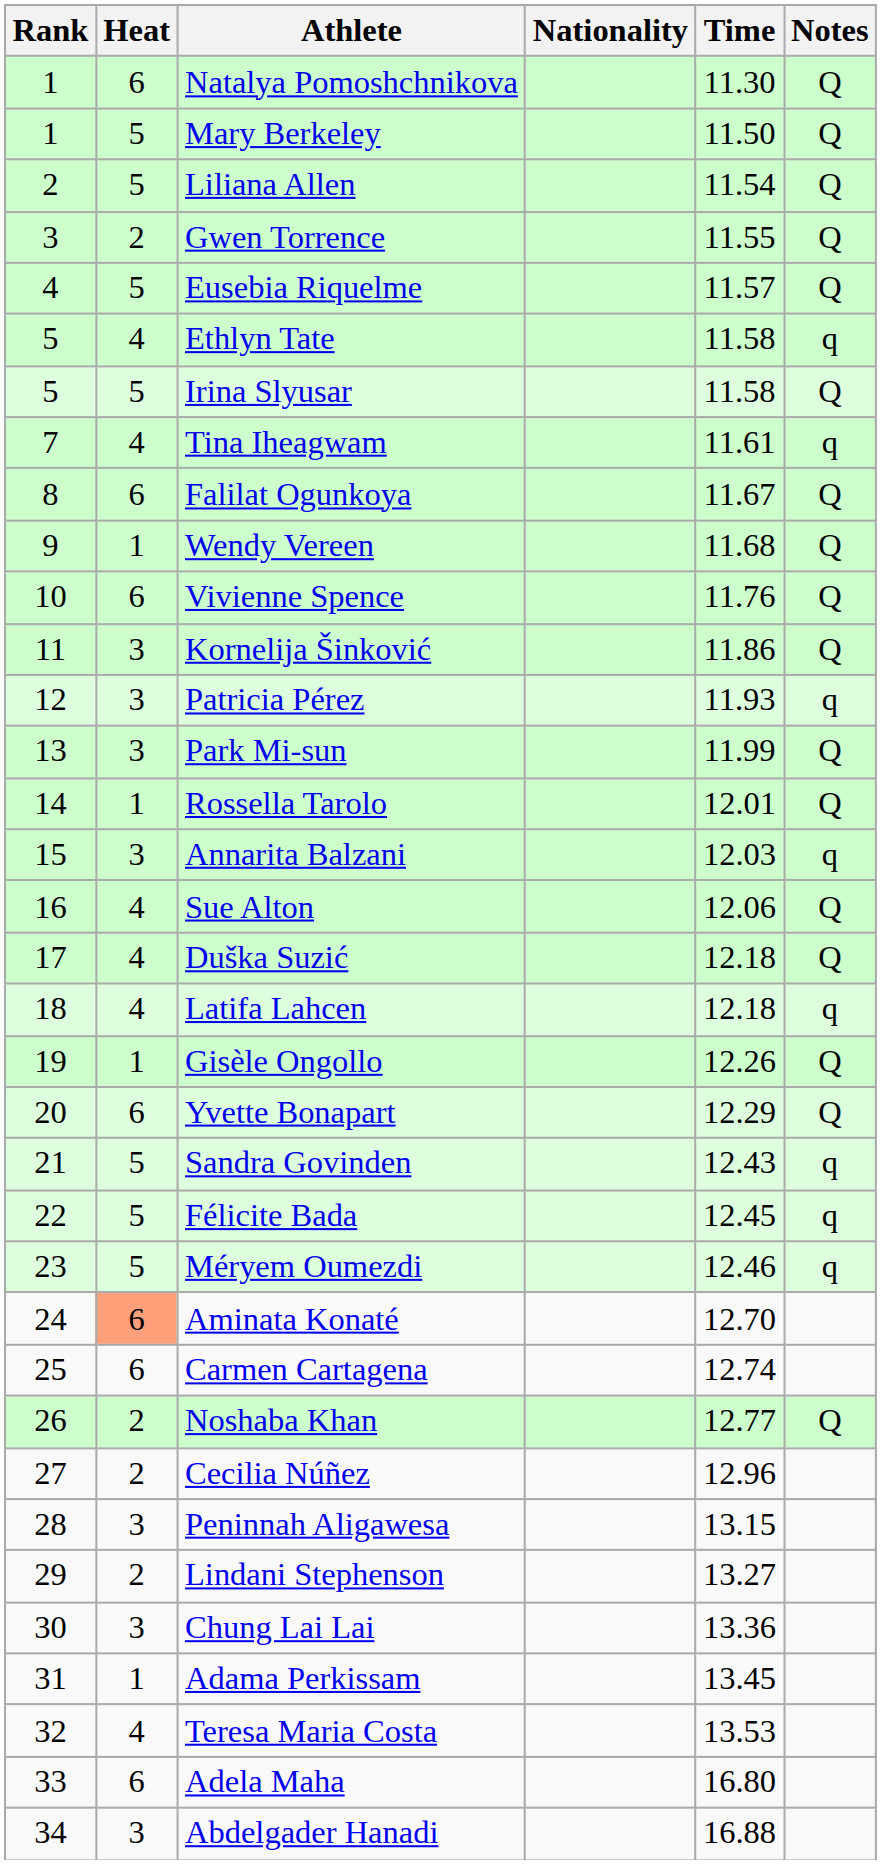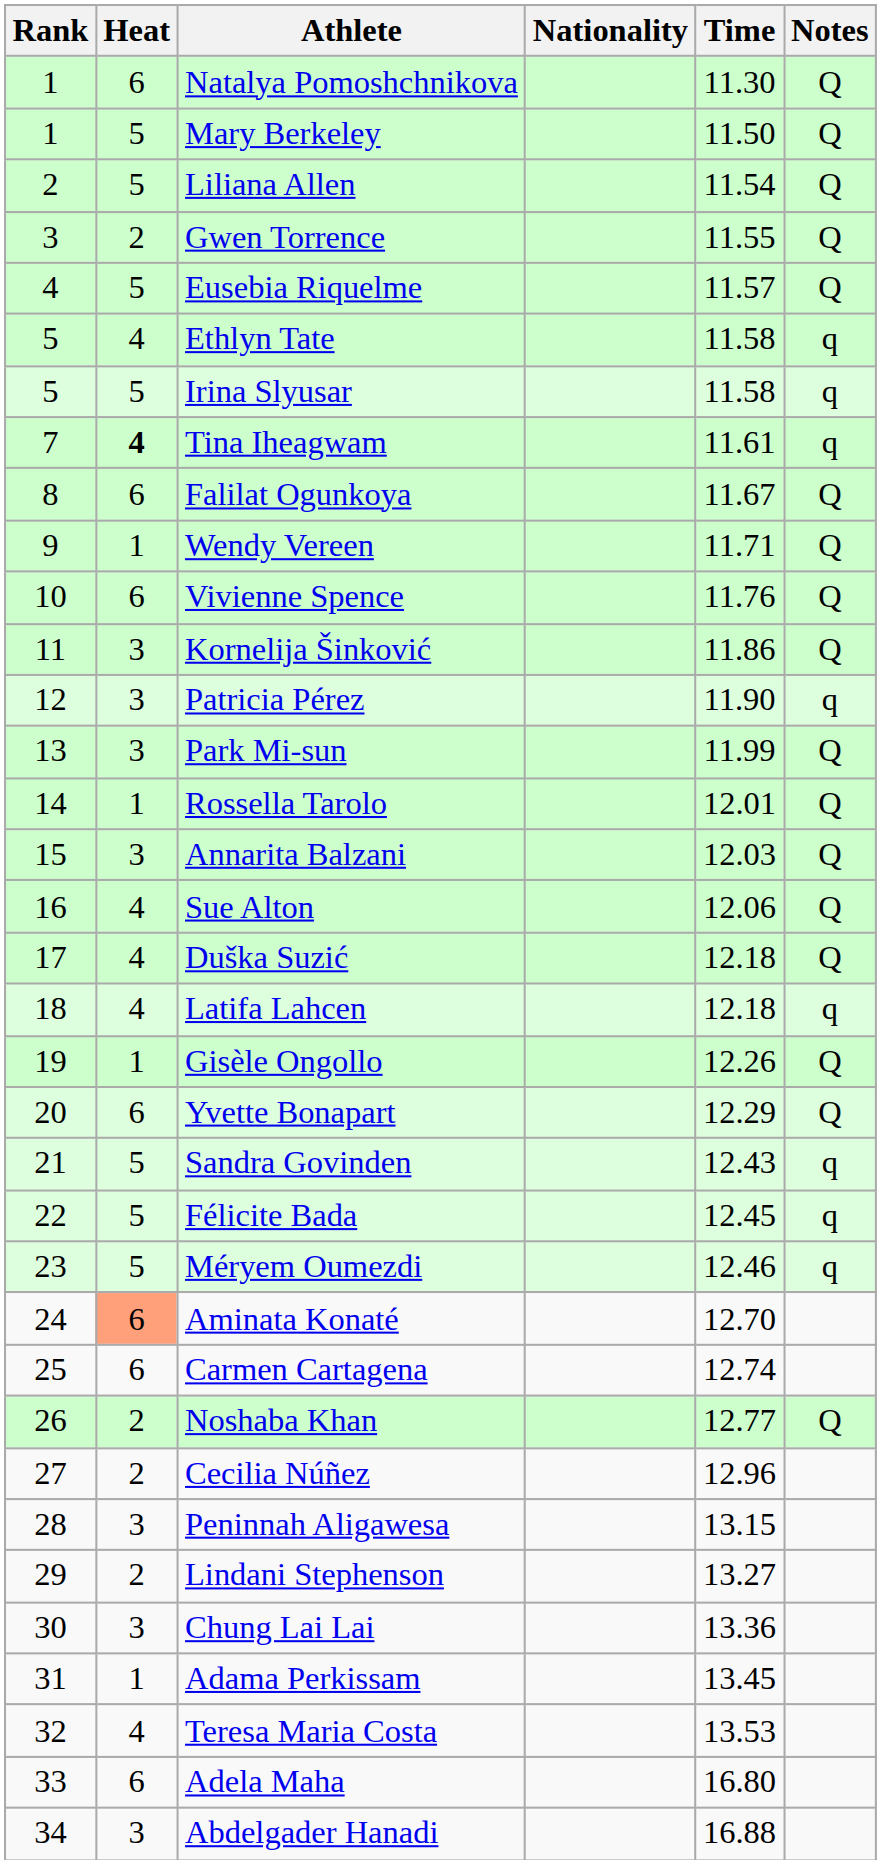 <table class="wikitable sortable" style="text-align:center">
 <tr>
 <th>Rank</th>
 <th>Heat</th>
 <th>Athlete</th>
 <th>Nationality</th>
 <th>Time</th>
 <th>Notes</th>
 </tr>
 <tr bgcolor=ccffcc>
 <td>1</td>
 <td>6</td>
 <td align=left><a href='#'>Natalya Pomoshchnikova</a></td>
 <td align=left></td>
 <td>11.30</td>
 <td>Q</td>
 </tr>
 <tr bgcolor=ccffcc>
 <td>1</td>
 <td>5</td>
 <td align=left><a href='#'>Mary Berkeley</a></td>
 <td align=left></td>
 <td>11.50</td>
 <td>Q</td>
 </tr>
 <tr bgcolor=ccffcc>
 <td>2</td>
 <td>5</td>
 <td align=left><a href='#'>Liliana Allen</a></td>
 <td align=left></td>
 <td>11.54</td>
 <td>Q</td>
 </tr>
 <tr bgcolor=ccffcc>
 <td>3</td>
 <td>2</td>
 <td align=left><a href='#'>Gwen Torrence</a></td>
 <td align=left></td>
 <td>11.55</td>
 <td>Q</td>
 </tr>
 <tr bgcolor=ccffcc>
 <td>4</td>
 <td>5</td>
 <td align=left><a href='#'>Eusebia Riquelme</a></td>
 <td align=left></td>
 <td>11.57</td>
 <td>Q</td>
 </tr>
 <tr bgcolor=ccffcc>
 <td>5</td>
 <td>4</td>
 <td align=left><a href='#'>Ethlyn Tate</a></td>
 <td align=left></td>
 <td>11.58</td>
 <td>q</td>
 </tr>
 <tr bgcolor=ddffdd>
 <td>5</td>
 <td>5</td>
 <td align=left><a href='#'>Irina Slyusar</a></td>
 <td align=left></td>
 <td>11.58</td>
-<td>Q</td>
+<td>q</td>
 </tr>
 <tr bgcolor=ccffcc>
 <td>7</td>
-<td>4</td>
+<td><strong>4</strong></td>
 <td align=left><a href='#'>Tina Iheagwam</a></td>
 <td align=left></td>
 <td>11.61</td>
 <td>q</td>
 </tr>
 <tr bgcolor=ccffcc>
 <td>8</td>
 <td>6</td>
 <td align=left><a href='#'>Falilat Ogunkoya</a></td>
 <td align=left></td>
 <td>11.67</td>
 <td>Q</td>
 </tr>
 <tr bgcolor=ccffcc>
 <td>9</td>
 <td>1</td>
 <td align=left><a href='#'>Wendy Vereen</a></td>
 <td align=left></td>
-<td>11.68</td>
+<td>11.71</td>
 <td>Q</td>
 </tr>
 <tr bgcolor=ccffcc>
 <td>10</td>
 <td>6</td>
 <td align=left><a href='#'>Vivienne Spence</a></td>
 <td align=left></td>
 <td>11.76</td>
 <td>Q</td>
 </tr>
 <tr bgcolor=ccffcc>
 <td>11</td>
 <td>3</td>
 <td align=left><a href='#'>Kornelija Šinković</a></td>
 <td align=left></td>
 <td>11.86</td>
 <td>Q</td>
 </tr>
 <tr bgcolor=ddffdd>
 <td>12</td>
 <td>3</td>
 <td align=left><a href='#'>Patricia Pérez</a></td>
 <td align=left></td>
-<td>11.93</td>
+<td>11.90</td>
 <td>q</td>
 </tr>
 <tr bgcolor=ccffcc>
 <td>13</td>
 <td>3</td>
 <td align=left><a href='#'>Park Mi-sun</a></td>
 <td align=left></td>
 <td>11.99</td>
 <td>Q</td>
 </tr>
 <tr bgcolor=ccffcc>
 <td>14</td>
 <td>1</td>
 <td align=left><a href='#'>Rossella Tarolo</a></td>
 <td align=left></td>
 <td>12.01</td>
 <td>Q</td>
 </tr>
 <tr bgcolor=ccffcc>
 <td>15</td>
 <td>3</td>
 <td align=left><a href='#'>Annarita Balzani</a></td>
 <td align=left></td>
 <td>12.03</td>
-<td>q</td>
+<td>Q</td>
 </tr>
 <tr bgcolor=ccffcc>
 <td>16</td>
 <td>4</td>
 <td align=left><a href='#'>Sue Alton</a></td>
 <td align=left></td>
 <td>12.06</td>
 <td>Q</td>
 </tr>
 <tr bgcolor=ccffcc>
 <td>17</td>
 <td>4</td>
 <td align=left><a href='#'>Duška Suzić</a></td>
 <td align=left></td>
 <td>12.18</td>
 <td>Q</td>
 </tr>
 <tr bgcolor=ddffdd>
 <td>18</td>
 <td>4</td>
 <td align=left><a href='#'>Latifa Lahcen</a></td>
 <td align=left></td>
 <td>12.18</td>
 <td>q</td>
 </tr>
 <tr bgcolor=ccffcc>
 <td>19</td>
 <td>1</td>
 <td align=left><a href='#'>Gisèle Ongollo</a></td>
 <td align=left></td>
 <td>12.26</td>
 <td>Q</td>
 </tr>
 <tr bgcolor=ddffdd>
 <td>20</td>
 <td>6</td>
 <td align=left><a href='#'>Yvette Bonapart</a></td>
 <td align=left></td>
 <td>12.29</td>
 <td>Q</td>
 </tr>
 <tr bgcolor=ddffdd>
 <td>21</td>
 <td>5</td>
 <td align=left><a href='#'>Sandra Govinden</a></td>
 <td align=left></td>
 <td>12.43</td>
 <td>q</td>
 </tr>
 <tr bgcolor=ddffdd>
 <td>22</td>
 <td>5</td>
 <td align=left><a href='#'>Félicite Bada</a></td>
 <td align=left></td>
 <td>12.45</td>
 <td>q</td>
 </tr>
 <tr bgcolor=ddffdd>
 <td>23</td>
 <td>5</td>
 <td align=left><a href='#'>Méryem Oumezdi</a></td>
 <td align=left></td>
 <td>12.46</td>
 <td>q</td>
 </tr>
 <tr>
 <td>24</td>
 <td style="background: lightsalmon;">6</td>
 <td align=left><a href='#'>Aminata Konaté</a></td>
 <td align=left></td>
 <td>12.70</td>
 <td></td>
 </tr>
 <tr>
 <td>25</td>
 <td>6</td>
 <td align=left><a href='#'>Carmen Cartagena</a></td>
 <td align=left></td>
 <td>12.74</td>
 <td></td>
 </tr>
 <tr bgcolor=ccffcc>
 <td>26</td>
 <td>2</td>
 <td align=left><a href='#'>Noshaba Khan</a></td>
 <td align=left></td>
 <td>12.77</td>
 <td>Q</td>
 </tr>
 <tr>
 <td>27</td>
 <td>2</td>
 <td align=left><a href='#'>Cecilia Núñez</a></td>
 <td align=left></td>
 <td>12.96</td>
 <td></td>
 </tr>
 <tr>
 <td>28</td>
 <td>3</td>
 <td align=left><a href='#'>Peninnah Aligawesa</a></td>
 <td align=left></td>
 <td>13.15</td>
 <td></td>
 </tr>
 <tr>
 <td>29</td>
 <td>2</td>
 <td align=left><a href='#'>Lindani Stephenson</a></td>
 <td align=left></td>
 <td>13.27</td>
 <td></td>
 </tr>
 <tr>
 <td>30</td>
 <td>3</td>
 <td align=left><a href='#'>Chung Lai Lai</a></td>
 <td align=left></td>
 <td>13.36</td>
 <td></td>
 </tr>
 <tr>
 <td>31</td>
 <td>1</td>
 <td align=left><a href='#'>Adama Perkissam</a></td>
 <td align=left></td>
 <td>13.45</td>
 <td></td>
 </tr>
 <tr>
 <td>32</td>
 <td>4</td>
 <td align=left><a href='#'>Teresa Maria Costa</a></td>
 <td align=left></td>
 <td>13.53</td>
 <td></td>
 </tr>
 <tr>
 <td>33</td>
 <td>6</td>
 <td align=left><a href='#'>Adela Maha</a></td>
 <td align=left></td>
 <td>16.80</td>
 <td></td>
 </tr>
 <tr>
 <td>34</td>
 <td>3</td>
 <td align=left><a href='#'>Abdelgader Hanadi</a></td>
 <td align=left></td>
 <td>16.88</td>
 <td></td>
 </tr>
 </table>
